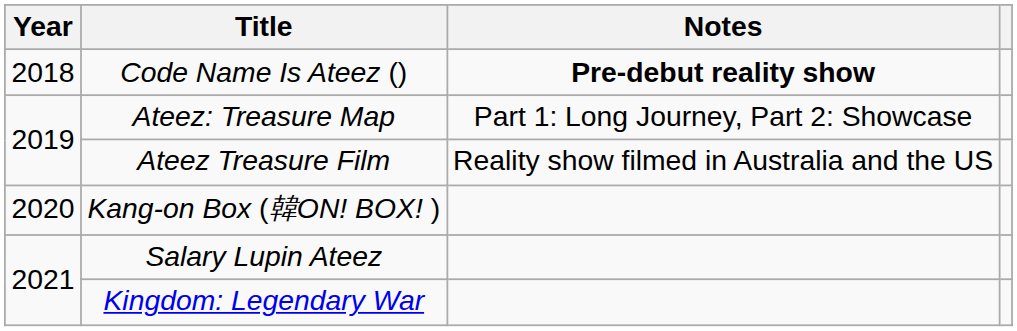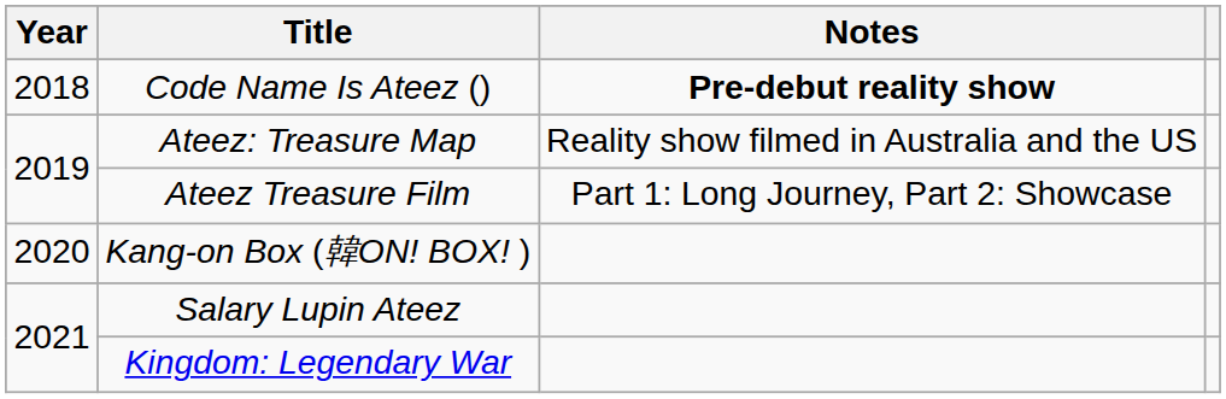 <table class="wikitable plainrowheaders" style="text-align:center; table-layout:fixed; margin-right:0">
 <tr>
 <th scope="col">Year</th>
 <th scope="col">Title</th>
 <th scope="col">Notes</th>
 <th></th>
 </tr>
 <tr>
 <td>2018</td>
 <td><em>Code Name Is Ateez</em> ()</td>
 <td><strong>Pre-debut reality show</strong></td>
 <td></td>
 </tr>
 <tr>
 <td rowspan="2">2019</td>
 <td><em>Ateez: Treasure Map</em></td>
-<td>Part 1: Long Journey, Part 2: Showcase</td>
+<td>Reality show filmed in Australia and the US</td>
 <td></td>
 </tr>
 <tr>
 <td><em>Ateez Treasure Film</em></td>
-<td>Reality show filmed in Australia and the US</td>
+<td>Part 1: Long Journey, Part 2: Showcase</td>
 <td></td>
 </tr>
 <tr>
 <td>2020</td>
 <td><em>Kang-on Box</em> (<em>韓ON! BOX! </em>)</td>
 <td></td>
 <td></td>
 </tr>
 <tr>
 <td rowspan="2">2021</td>
 <td><em>Salary Lupin Ateez</em></td>
 <td></td>
 <td></td>
 </tr>
 <tr>
 <td><em><a href='#'>Kingdom: Legendary War</a></em></td>
 <td></td>
 <td></td>
 </tr>
 </table>
